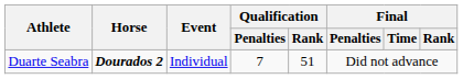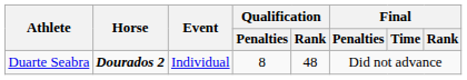 <table class="wikitable" style="font-size:90%">
 <tr>
 <th rowspan="2">Athlete</th>
 <th rowspan="2">Horse</th>
 <th rowspan="2">Event</th>
 <th colspan="2">Qualification</th>
 <th colspan="3">Final</th>
 </tr>
 <tr style="font-size:95%">
 <th>Penalties</th>
 <th>Rank</th>
 <th>Penalties</th>
 <th>Time</th>
 <th>Rank</th>
 </tr>
 <tr align=center>
 <td align=left><a href='#'>Duarte Seabra</a></td>
 <td align=left><strong><em>Dourados 2</em></strong></td>
 <td align=left><a href='#'>Individual</a></td>
-<td>7</td>
-<td>51</td>
+<td>8</td>
+<td>48</td>
 <td colspan=3>Did not advance</td>
 </tr>
 </table>
